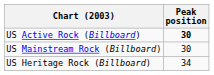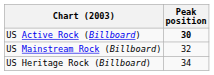 <table class="wikitable sortable">
 <tr>
 <th>Chart (2003)</th>
 <th>Peak<br>position</th>
 </tr>
 <tr>
 <td>US <a href='#'>Active Rock</a> (<em><a href='#'>Billboard</a></em>)</td>
 <td align="center"><strong>30</strong></td>
 </tr>
 <tr>
 <td>US <a href='#'>Mainstream Rock</a> (<em>Billboard</em>)</td>
-<td align="center">30</td>
+<td align="center">32</td>
 </tr>
 <tr>
 <td>US Heritage Rock (<em>Billboard</em>)</td>
 <td align="center">34</td>
 </tr>
 </table>
